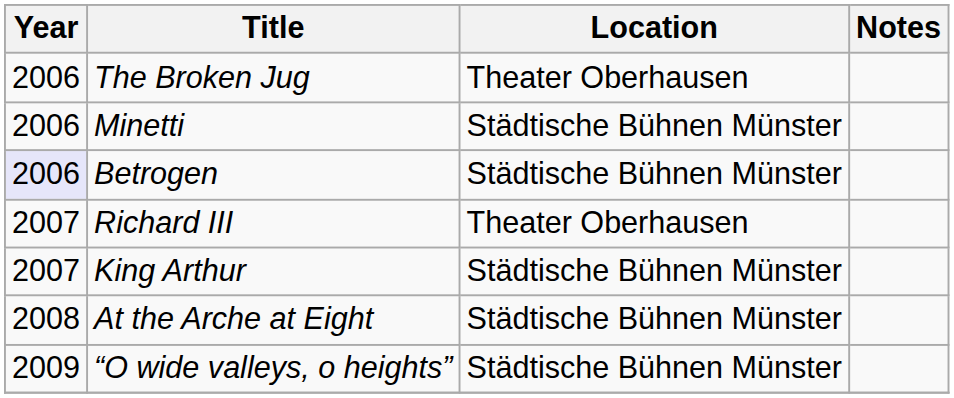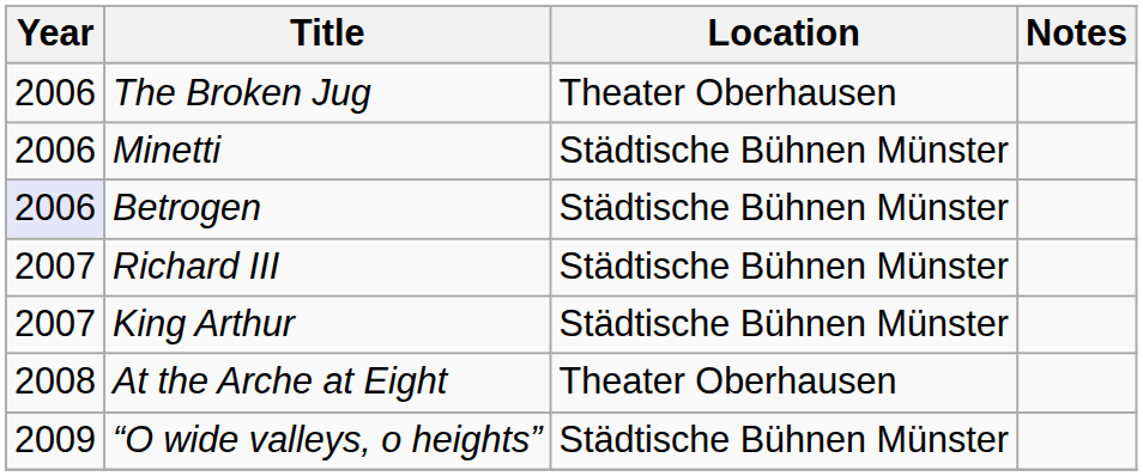 <table class="wikitable">
 <tr>
 <th>Year</th>
 <th>Title</th>
 <th>Location</th>
 <th>Notes</th>
 </tr>
 <tr>
 <td>2006</td>
 <td><em>The Broken Jug</em></td>
 <td>Theater Oberhausen</td>
 <td></td>
 </tr>
 <tr>
 <td>2006</td>
 <td><em>Minetti</em></td>
 <td>Städtische Bühnen Münster</td>
 <td></td>
 </tr>
 <tr>
 <td style="background: lavender;">2006</td>
 <td><em>Betrogen</em></td>
 <td>Städtische Bühnen Münster</td>
 <td></td>
 </tr>
 <tr>
 <td>2007</td>
 <td><em>Richard III</em></td>
-<td>Theater Oberhausen</td>
+<td>Städtische Bühnen Münster</td>
 <td></td>
 </tr>
 <tr>
 <td>2007</td>
 <td><em>King Arthur</em></td>
 <td>Städtische Bühnen Münster</td>
 <td></td>
 </tr>
 <tr>
 <td>2008</td>
 <td><em>At the Arche at Eight</em></td>
-<td>Städtische Bühnen Münster</td>
+<td>Theater Oberhausen</td>
 <td></td>
 </tr>
 <tr>
 <td>2009</td>
 <td><em> “O wide valleys, o heights”</em></td>
 <td>Städtische Bühnen Münster</td>
 <td></td>
 </tr>
 <tr>
 </tr>
 </table>
